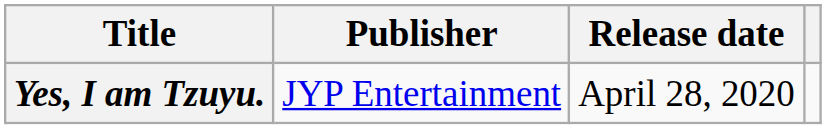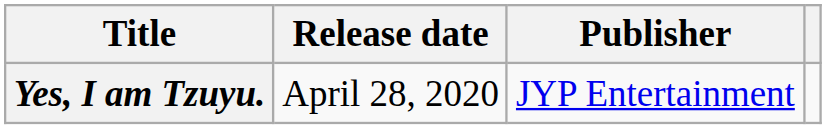 <table class="wikitable plainrowheaders" style="text-align:center">
 <tr>
 <th scope="col">Title</th>
+<th scope="col">Release date</th>
 <th scope="col">Publisher</th>
-<th scope="col">Release date</th>
 <th scope="col"></th>
 </tr>
 <tr>
 <th scope="row"><em>Yes, I am Tzuyu.</em></th>
+<td>April 28, 2020</td>
 <td><a href='#'>JYP Entertainment</a></td>
-<td>April 28, 2020</td>
 <td></td>
 </tr>
 </table>
